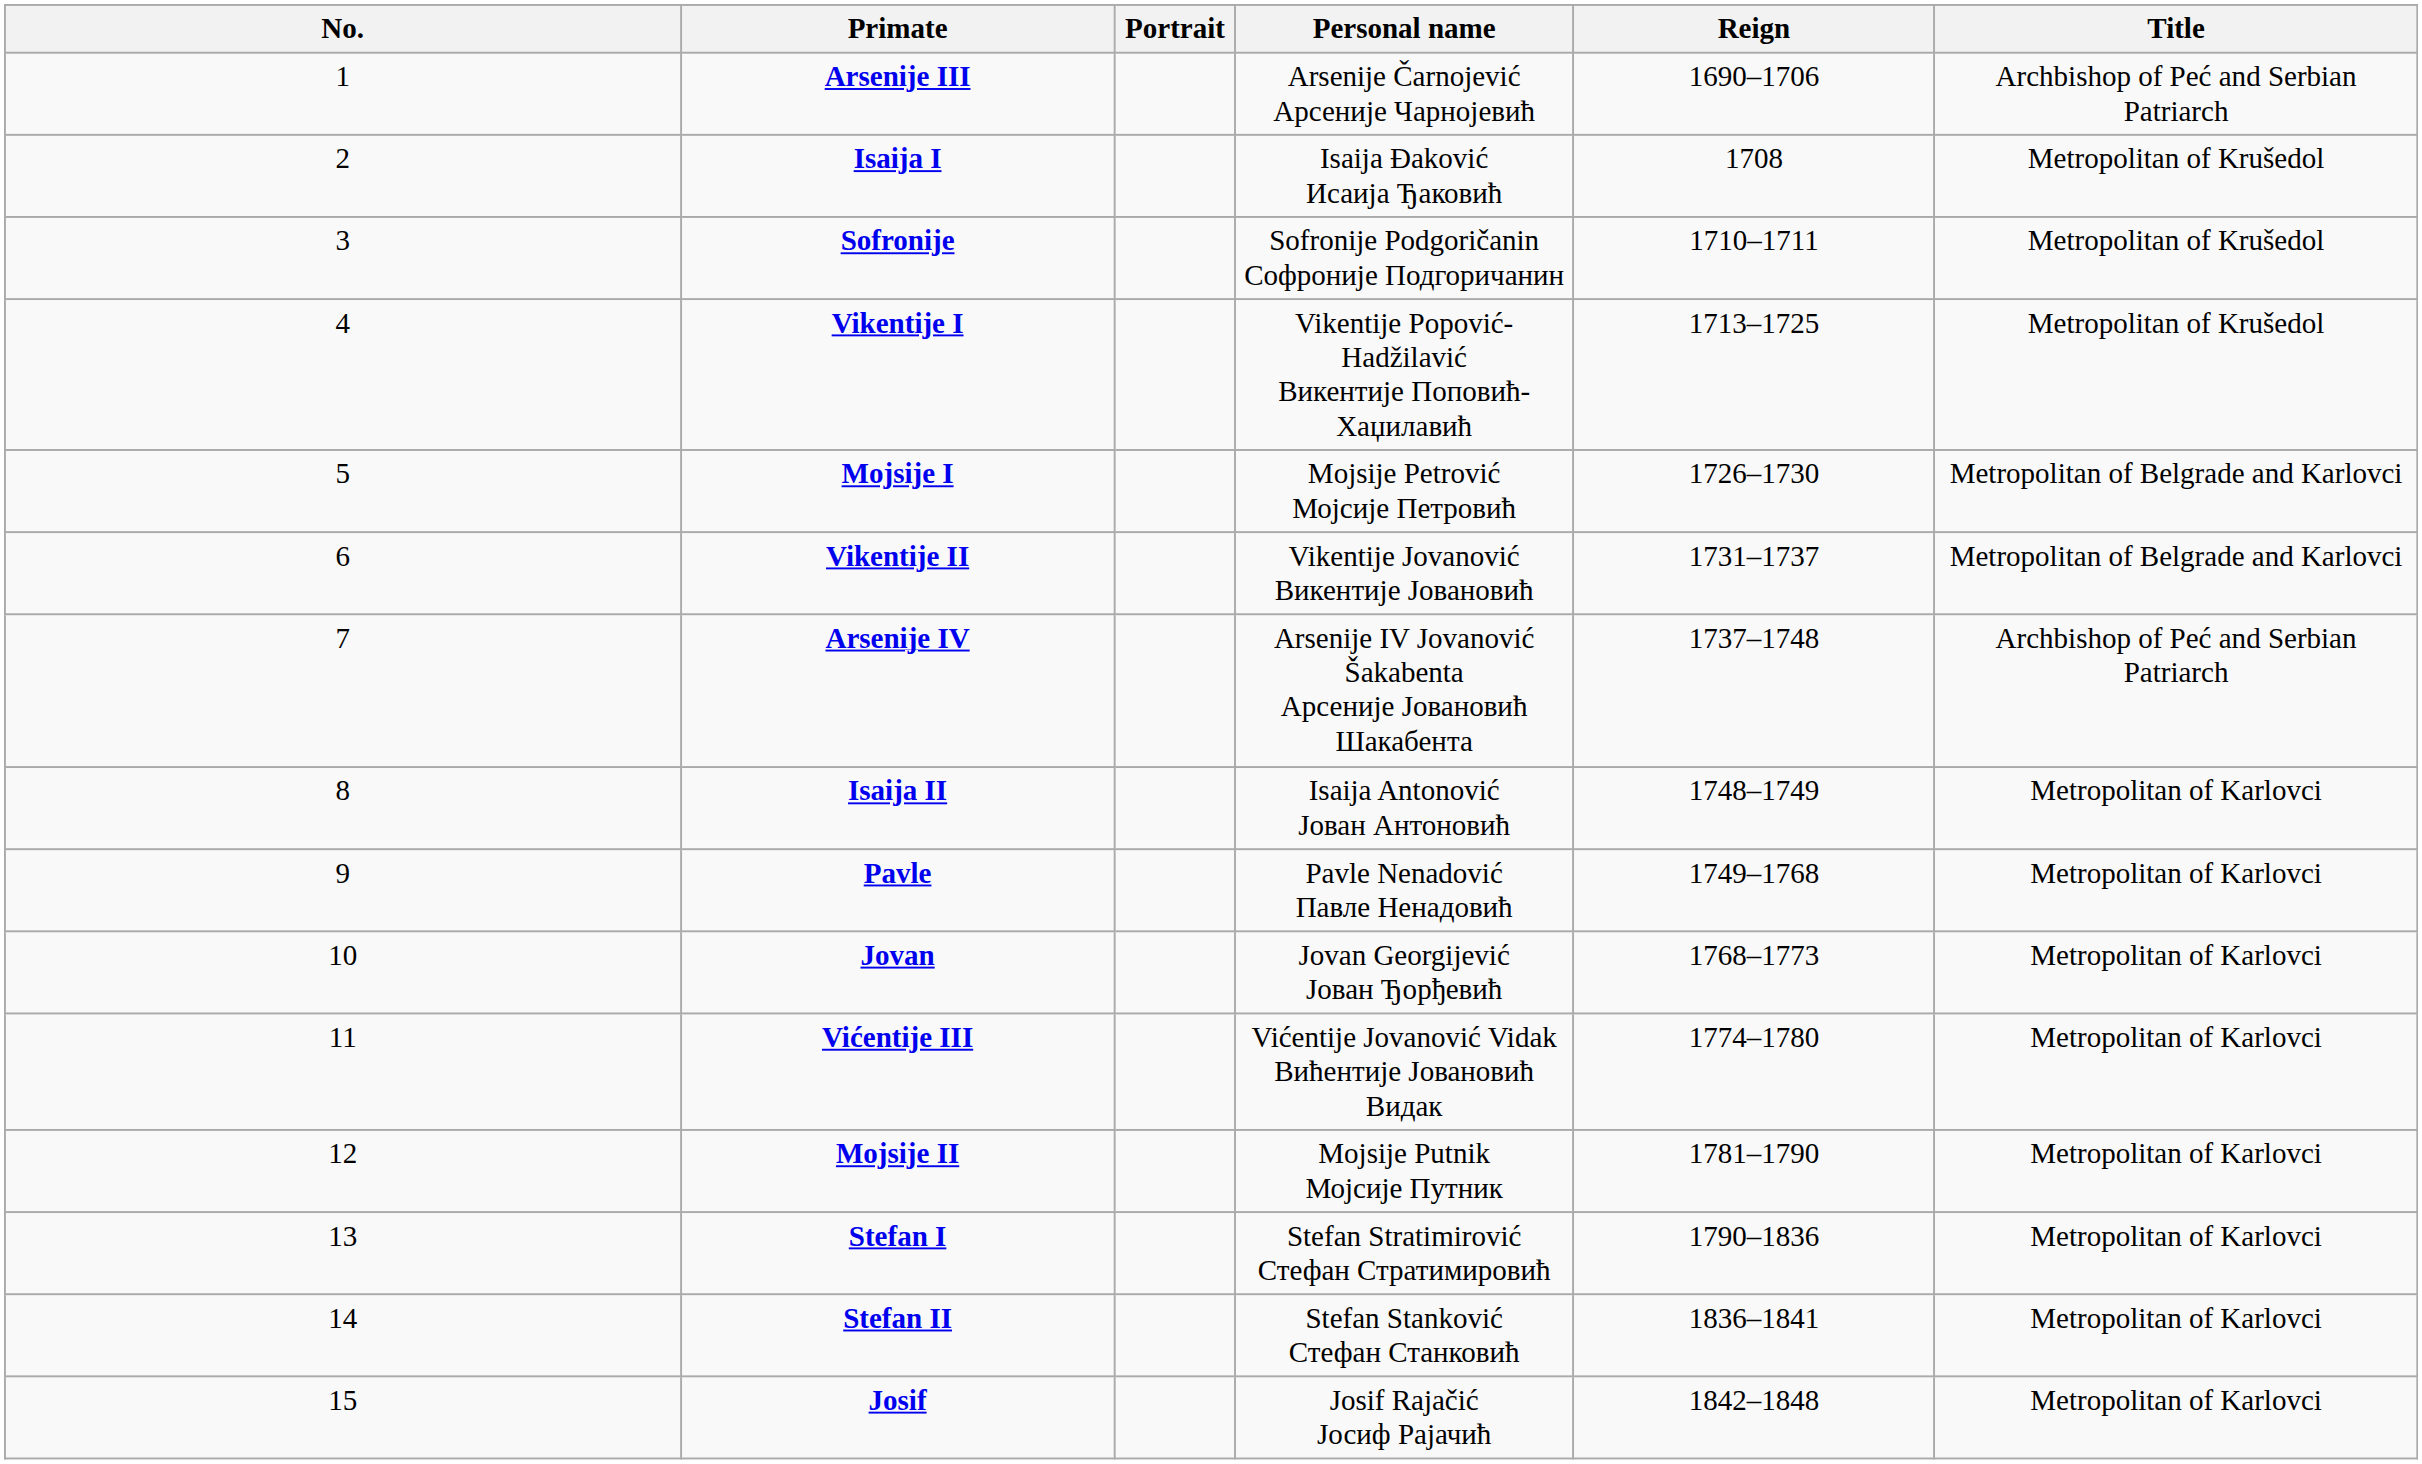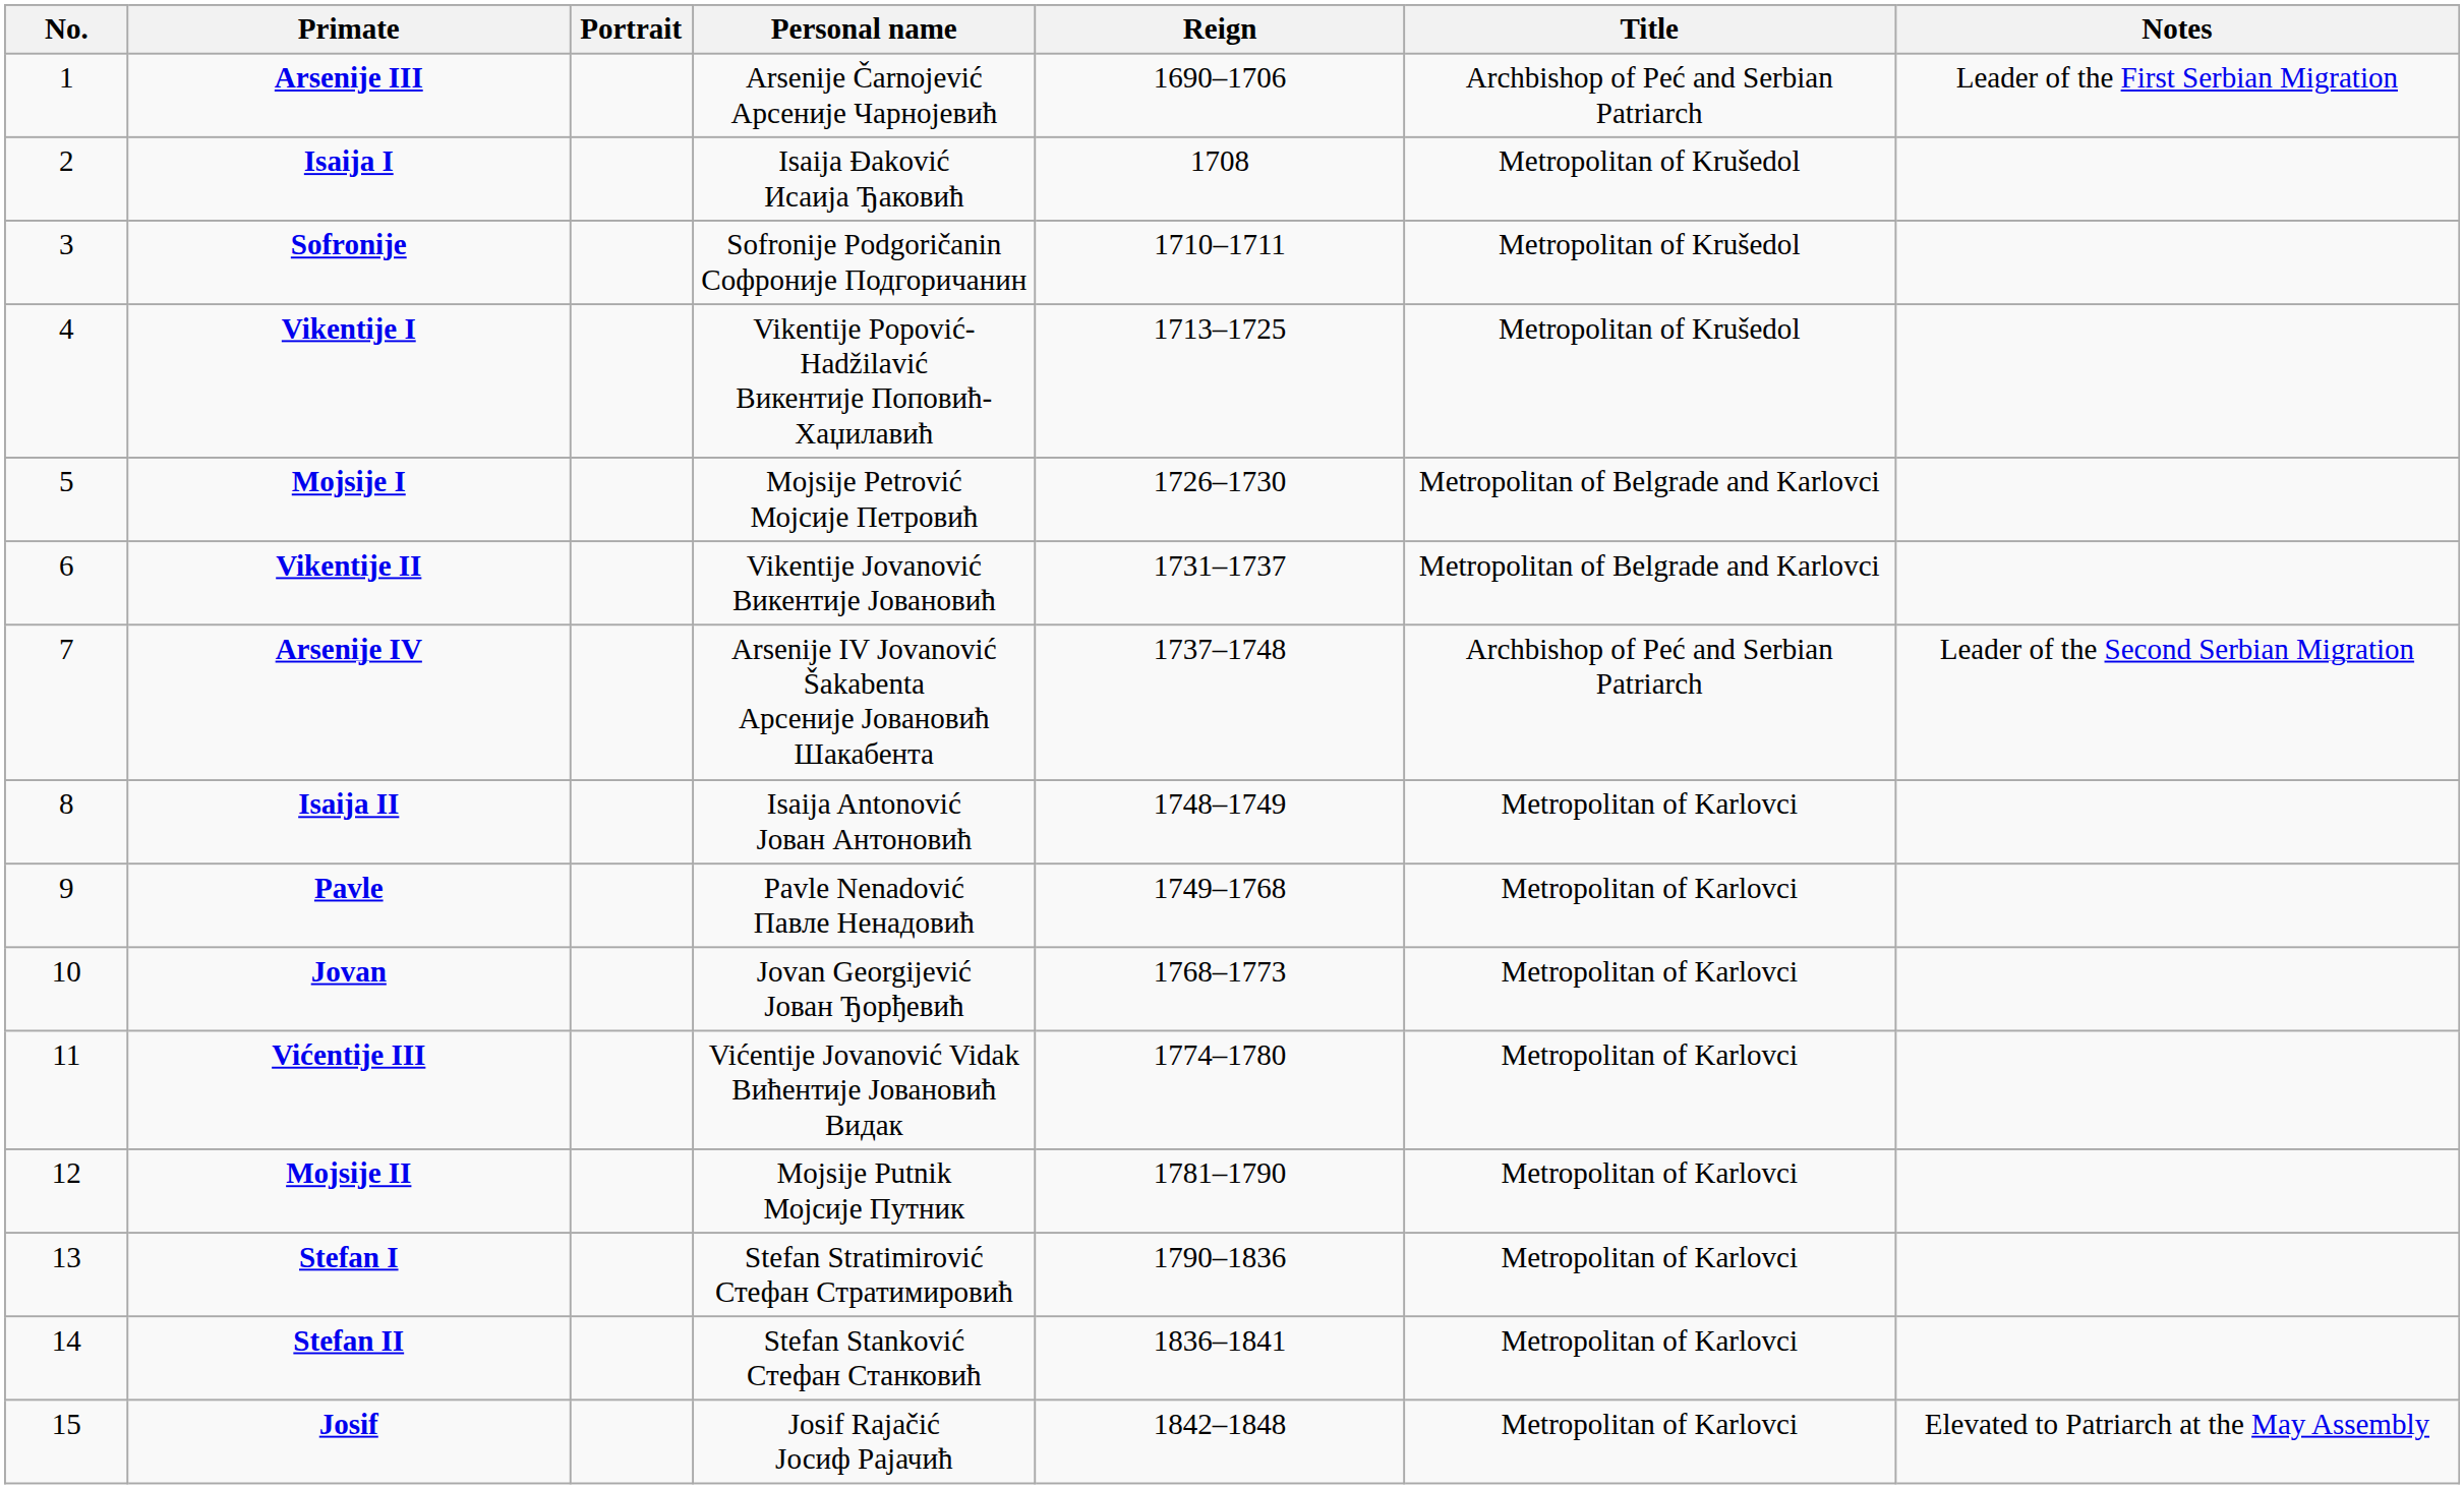 <table class="wikitable" style="text-align:center; font-size:95%; width:100%">
 <tr>
 <th width="3">No.</th>
 <th width="18%">Primate</th>
 <th width="5%">Portrait</th>
 <th width="14%">Personal name</th>
 <th width="15%">Reign</th>
 <th width="20%">Title</th>
+<th width="23%">Notes</th>
 </tr>
 <tr valign="top">
 <td>1</td>
 <td><strong><a href='#'>Arsenije III</a></strong><br></td>
 <td></td>
 <td>Arsenije Čarnojević<br>Арсеније Чарнојевић</td>
 <td>1690–1706</td>
 <td>Archbishop of Peć and Serbian Patriarch</td>
+<td>Leader of the <a href='#'>First Serbian Migration</a></td>
 </tr>
 <tr valign="top">
 <td>2</td>
 <td><strong><a href='#'>Isaija I</a></strong><br></td>
 <td></td>
 <td>Isaija Đaković<br>Исаија Ђаковић</td>
 <td>1708</td>
 <td>Metropolitan of Krušedol</td>
+<td></td>
 </tr>
 <tr valign="top">
 <td>3</td>
 <td><strong><a href='#'>Sofronije</a></strong><br></td>
 <td></td>
 <td>Sofronije Podgoričanin<br>Софроније Подгоричанин</td>
 <td>1710–1711</td>
 <td>Metropolitan of Krušedol</td>
+<td></td>
 </tr>
 <tr valign="top">
 <td>4</td>
 <td><strong><a href='#'>Vikentije I</a></strong><br></td>
 <td></td>
 <td>Vikentije Popović-Hadžilavić<br>Викентије Поповић-Хаџилавић</td>
 <td>1713–1725</td>
 <td>Metropolitan of Krušedol</td>
+<td></td>
 </tr>
 <tr valign="top">
 <td>5</td>
 <td><strong><a href='#'>Mojsije I</a></strong><br></td>
 <td></td>
 <td>Mojsije Petrović<br>Мојсије Петровић</td>
 <td>1726–1730</td>
 <td>Metropolitan of Belgrade and Karlovci</td>
+<td></td>
 </tr>
 <tr valign="top">
 <td>6</td>
 <td><strong><a href='#'>Vikentije II</a></strong><br></td>
 <td></td>
 <td>Vikentije Jovanović<br>Викентије Јовановић</td>
 <td>1731–1737</td>
 <td>Metropolitan of Belgrade and Karlovci</td>
+<td></td>
 </tr>
 <tr valign="top">
 <td>7</td>
 <td><strong><a href='#'>Arsenije IV</a></strong><br></td>
 <td></td>
 <td>Arsenije IV Jovanović Šakabenta<br>Арсеније Јовановић Шакабента</td>
 <td>1737–1748</td>
 <td>Archbishop of Peć and Serbian Patriarch</td>
+<td>Leader of the <a href='#'>Second Serbian Migration</a></td>
 </tr>
 <tr valign="top">
 <td>8</td>
 <td><strong><a href='#'>Isaija II</a></strong><br></td>
 <td></td>
 <td>Isaija Antonović<br>Јован Антоновић</td>
 <td>1748–1749</td>
 <td>Metropolitan of Karlovci</td>
+<td></td>
 </tr>
 <tr valign="top">
 <td>9</td>
 <td><strong><a href='#'>Pavle</a></strong><br></td>
 <td></td>
 <td>Pavle Nenadović<br>Павле Ненадовић</td>
 <td>1749–1768</td>
 <td>Metropolitan of Karlovci</td>
+<td></td>
 </tr>
 <tr valign="top">
 <td>10</td>
 <td><strong><a href='#'>Jovan</a></strong><br></td>
 <td></td>
 <td>Jovan Georgijević<br>Јован Ђорђевић</td>
 <td>1768–1773</td>
 <td>Metropolitan of Karlovci</td>
+<td></td>
 </tr>
 <tr valign="top">
 <td>11</td>
 <td><strong><a href='#'>Vićentije III</a></strong><br></td>
 <td></td>
 <td>Vićentije Jovanović Vidak<br>Вићентије Јовановић Видак</td>
 <td>1774–1780</td>
 <td>Metropolitan of Karlovci</td>
+<td></td>
 </tr>
 <tr valign="top">
 <td>12</td>
 <td><strong><a href='#'>Mojsije II</a></strong><br></td>
 <td></td>
 <td>Mojsije Putnik<br>Мојсије Путник</td>
 <td>1781–1790</td>
 <td>Metropolitan of Karlovci</td>
+<td></td>
 </tr>
 <tr valign="top">
 <td>13</td>
 <td><strong><a href='#'>Stefan I</a></strong><br></td>
 <td></td>
 <td>Stefan Stratimirović<br>Стефан Стратимировић</td>
 <td>1790–1836</td>
 <td>Metropolitan of Karlovci</td>
+<td></td>
 </tr>
 <tr valign="top">
 <td>14</td>
 <td><strong><a href='#'>Stefan II</a></strong><br></td>
 <td></td>
 <td>Stefan Stanković<br>Стефан Станковић</td>
 <td>1836–1841</td>
 <td>Metropolitan of Karlovci</td>
+<td></td>
 </tr>
 <tr valign="top">
 <td>15</td>
 <td><strong><a href='#'>Josif</a></strong><br></td>
 <td></td>
 <td>Josif Rajačić<br>Јосиф Рајачић</td>
 <td>1842–1848</td>
 <td>Metropolitan of Karlovci</td>
+<td>Elevated to Patriarch at the <a href='#'>May Assembly</a></td>
 </tr>
 </table>
